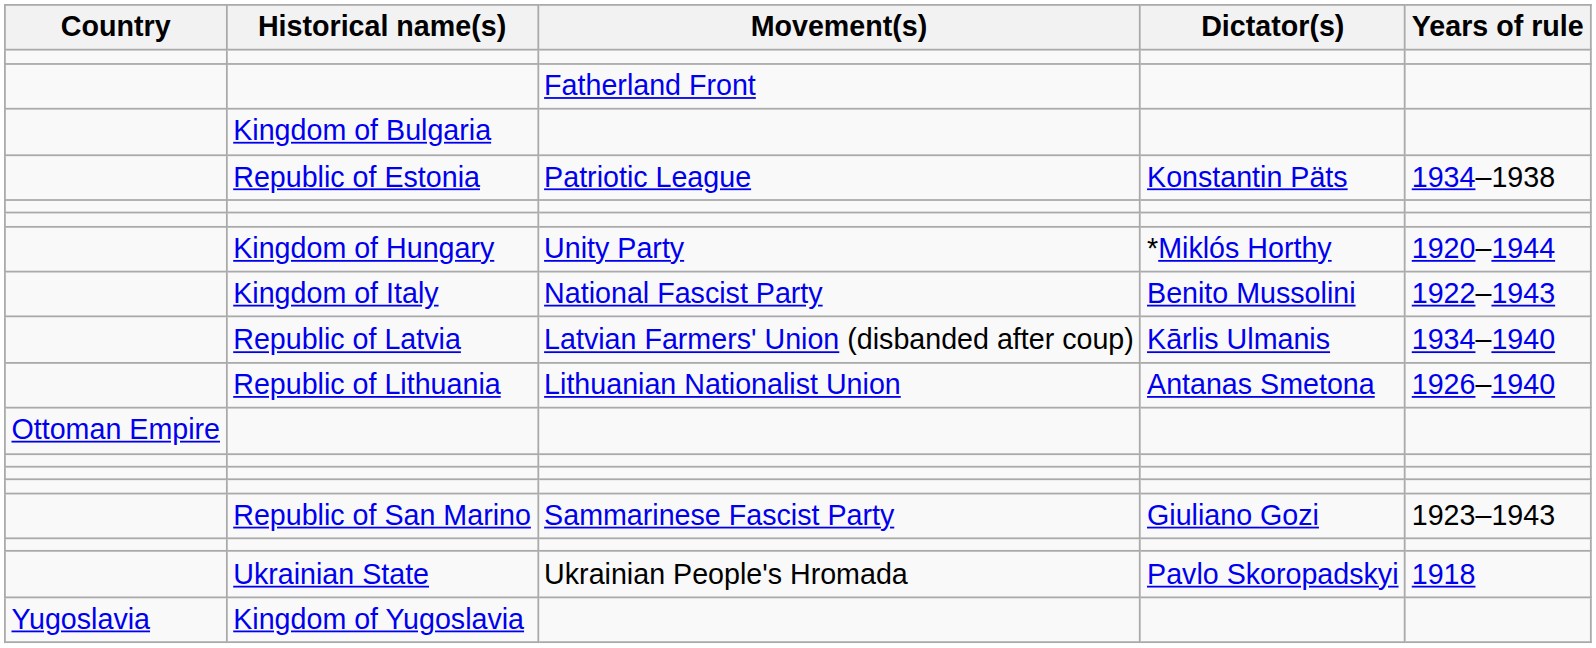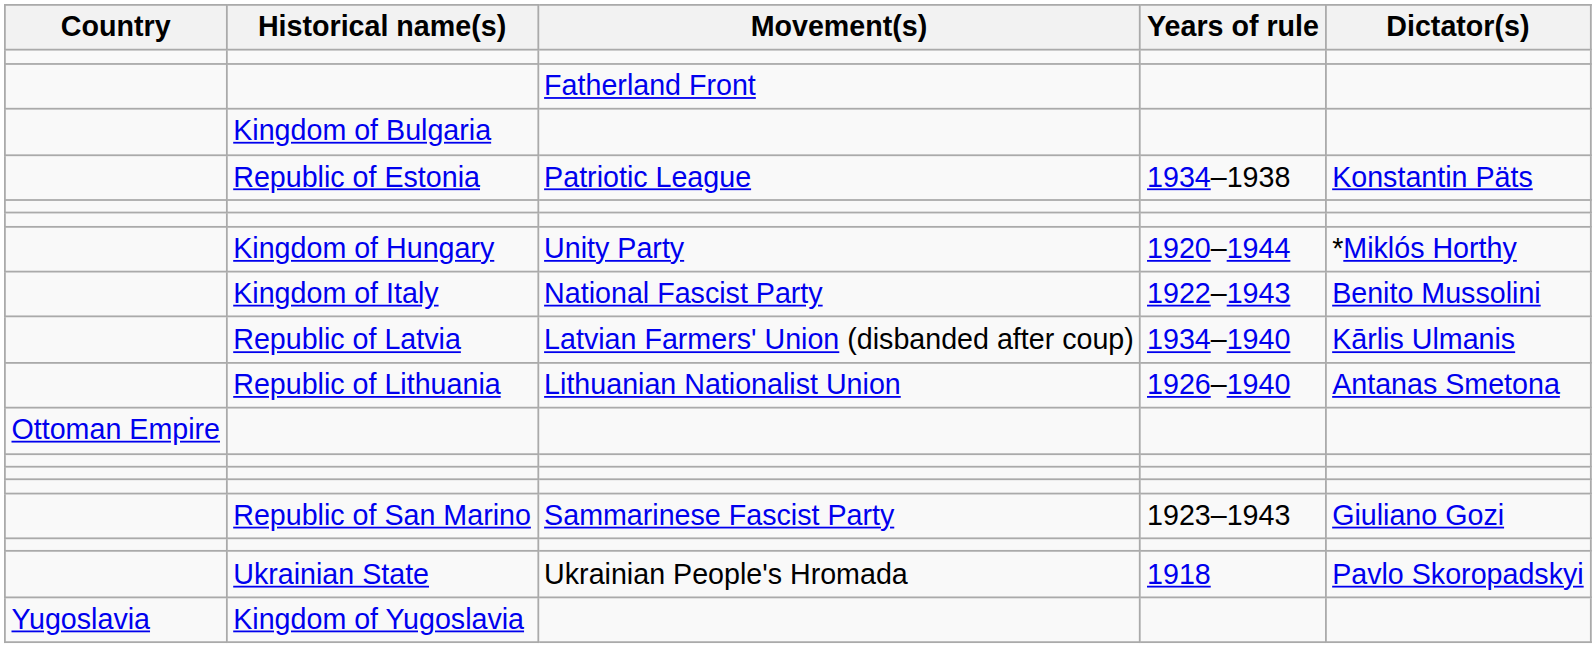 <table class="wikitable">
 <tr>
 <th>Country</th>
 <th>Historical name(s)</th>
 <th>Movement(s)</th>
+<th>Years of rule</th>
 <th>Dictator(s)</th>
-<th>Years of rule</th>
 </tr>
 <tr>
 <td></td>
 <td></td>
 <td></td>
 <td></td>
 <td></td>
 </tr>
 <tr>
 <td></td>
 <td></td>
 <td><a href='#'>Fatherland Front</a></td>
 <td></td>
 <td></td>
 </tr>
 <tr>
 <td></td>
 <td><a href='#'>Kingdom of Bulgaria</a></td>
 <td></td>
 <td></td>
 <td></td>
 </tr>
 <tr>
 <td></td>
 <td><a href='#'>Republic of Estonia</a></td>
 <td><a href='#'>Patriotic League</a></td>
+<td><a href='#'>1934</a>–1938</td>
 <td><a href='#'>Konstantin Päts</a></td>
-<td><a href='#'>1934</a>–1938</td>
 </tr>
 <tr>
 <td></td>
 <td></td>
 <td></td>
 <td></td>
 <td></td>
 </tr>
 <tr>
 <td></td>
 <td></td>
 <td></td>
 <td></td>
 <td></td>
 </tr>
 <tr>
 <td></td>
 <td><a href='#'>Kingdom of Hungary</a></td>
 <td><a href='#'>Unity Party</a></td>
+<td><a href='#'>1920</a>–<a href='#'>1944</a></td>
 <td>*<a href='#'>Miklós Horthy</a></td>
-<td><a href='#'>1920</a>–<a href='#'>1944</a></td>
 </tr>
 <tr>
 <td></td>
 <td><a href='#'>Kingdom of Italy</a></td>
 <td><a href='#'>National Fascist Party</a></td>
+<td><a href='#'>1922</a>–<a href='#'>1943</a></td>
 <td><a href='#'>Benito Mussolini</a></td>
-<td><a href='#'>1922</a>–<a href='#'>1943</a></td>
 </tr>
 <tr>
 <td></td>
 <td><a href='#'>Republic of Latvia</a></td>
 <td><a href='#'>Latvian Farmers' Union</a> (disbanded after coup)</td>
+<td><a href='#'>1934</a>–<a href='#'>1940</a></td>
 <td><a href='#'>Kārlis Ulmanis</a></td>
-<td><a href='#'>1934</a>–<a href='#'>1940</a></td>
 </tr>
 <tr>
 <td></td>
 <td><a href='#'>Republic of Lithuania</a></td>
 <td><a href='#'>Lithuanian Nationalist Union</a></td>
+<td><a href='#'>1926</a>–<a href='#'>1940</a></td>
 <td><a href='#'>Antanas Smetona</a></td>
-<td><a href='#'>1926</a>–<a href='#'>1940</a></td>
 </tr>
 <tr>
 <td> <a href='#'>Ottoman Empire</a></td>
 <td></td>
 <td></td>
 <td></td>
 <td></td>
 </tr>
 <tr>
 <td></td>
 <td></td>
 <td></td>
 <td></td>
 <td></td>
 </tr>
 <tr>
 <td></td>
 <td></td>
 <td></td>
 <td></td>
 <td></td>
 </tr>
 <tr>
 <td></td>
 <td></td>
 <td></td>
 <td></td>
 <td></td>
 </tr>
 <tr>
 <td></td>
 <td><a href='#'>Republic of San Marino</a></td>
 <td><a href='#'>Sammarinese Fascist Party</a></td>
+<td>1923–1943</td>
 <td><a href='#'>Giuliano Gozi</a></td>
-<td>1923–1943</td>
 </tr>
 <tr>
 <td></td>
 <td></td>
 <td></td>
 <td></td>
 <td></td>
 </tr>
 <tr>
 <td></td>
 <td>  <a href='#'>Ukrainian State</a></td>
 <td>Ukrainian People's Hromada</td>
+<td><a href='#'>1918</a></td>
 <td><a href='#'>Pavlo Skoropadskyi</a></td>
-<td><a href='#'>1918</a></td>
 </tr>
 <tr>
 <td> <a href='#'>Yugoslavia</a></td>
 <td><a href='#'>Kingdom of Yugoslavia</a></td>
 <td></td>
 <td></td>
 <td></td>
 </tr>
 </table>
